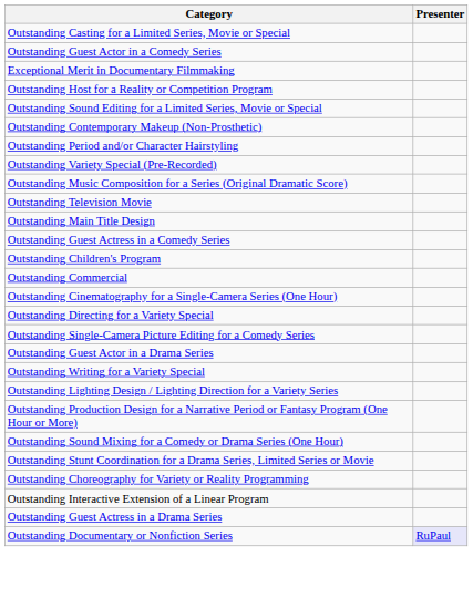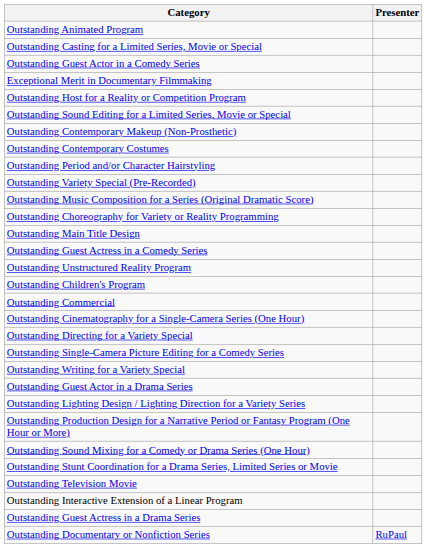 <table class="wikitable sortable" style="max-width:39em">
 <tr>
 <th scope="col">Category</th>
 <th scope="col">Presenter</th>
+</tr>
+<tr>
+<td><a href='#'>Outstanding Animated Program</a></td>
+<td></td>
 </tr>
 <tr>
 <td><a href='#'>Outstanding Casting for a Limited Series, Movie or Special</a></td>
 <td></td>
 </tr>
 <tr>
 <td><a href='#'>Outstanding Guest Actor in a Comedy Series</a></td>
 <td></td>
 </tr>
 <tr>
 <td><a href='#'>Exceptional Merit in Documentary Filmmaking</a></td>
 <td></td>
 </tr>
 <tr>
 <td><a href='#'>Outstanding Host for a Reality or Competition Program</a></td>
 <td></td>
 </tr>
 <tr>
 <td><a href='#'>Outstanding Sound Editing for a Limited Series, Movie or Special</a></td>
 <td></td>
 </tr>
 <tr>
 <td><a href='#'>Outstanding Contemporary Makeup (Non-Prosthetic)</a></td>
 <td></td>
 </tr>
 <tr>
+<td><a href='#'>Outstanding Contemporary Costumes</a></td>
+<td></td>
+</tr>
+<tr>
 <td><a href='#'>Outstanding Period and/or Character Hairstyling</a></td>
 <td></td>
 </tr>
 <tr>
 <td><a href='#'>Outstanding Variety Special (Pre-Recorded)</a></td>
 <td></td>
 </tr>
 <tr>
 <td><a href='#'>Outstanding Music Composition for a Series (Original Dramatic Score)</a></td>
 <td></td>
 </tr>
 <tr>
-<td><a href='#'>Outstanding Television Movie</a></td>
+<td><a href='#'>Outstanding Choreography for Variety or Reality Programming</a></td>
 <td></td>
 </tr>
 <tr>
 <td><a href='#'>Outstanding Main Title Design</a></td>
 <td></td>
 </tr>
 <tr>
 <td><a href='#'>Outstanding Guest Actress in a Comedy Series</a></td>
+<td></td>
+</tr>
+<tr>
+<td><a href='#'>Outstanding Unstructured Reality Program</a></td>
 <td></td>
 </tr>
 <tr>
 <td><a href='#'>Outstanding Children's Program</a></td>
 <td></td>
 </tr>
 <tr>
 <td><a href='#'>Outstanding Commercial</a></td>
 <td></td>
 </tr>
 <tr>
 <td><a href='#'>Outstanding Cinematography for a Single-Camera Series (One Hour)</a></td>
 <td></td>
 </tr>
 <tr>
 <td><a href='#'>Outstanding Directing for a Variety Special</a></td>
 <td></td>
 </tr>
 <tr>
 <td><a href='#'>Outstanding Single-Camera Picture Editing for a Comedy Series</a></td>
 <td></td>
 </tr>
 <tr>
-<td><a href='#'>Outstanding Guest Actor in a Drama Series</a></td>
+<td><a href='#'>Outstanding Writing for a Variety Special</a></td>
 <td></td>
 </tr>
 <tr>
-<td><a href='#'>Outstanding Writing for a Variety Special</a></td>
+<td><a href='#'>Outstanding Guest Actor in a Drama Series</a></td>
 <td></td>
 </tr>
 <tr>
 <td><a href='#'>Outstanding Lighting Design / Lighting Direction for a Variety Series</a></td>
 <td></td>
 </tr>
 <tr>
 <td><a href='#'>Outstanding Production Design for a Narrative Period or Fantasy Program (One Hour or More)</a></td>
 <td></td>
 </tr>
 <tr>
 <td><a href='#'>Outstanding Sound Mixing for a Comedy or Drama Series (One Hour)</a></td>
 <td></td>
 </tr>
 <tr>
 <td><a href='#'>Outstanding Stunt Coordination for a Drama Series, Limited Series or Movie</a></td>
 <td></td>
 </tr>
 <tr>
-<td><a href='#'>Outstanding Choreography for Variety or Reality Programming</a></td>
+<td><a href='#'>Outstanding Television Movie</a></td>
 <td></td>
 </tr>
 <tr>
 <td>Outstanding Interactive Extension of a Linear Program</td>
 <td></td>
 </tr>
 <tr>
 <td><a href='#'>Outstanding Guest Actress in a Drama Series</a></td>
 <td></td>
 </tr>
 <tr>
 <td><a href='#'>Outstanding Documentary or Nonfiction Series</a></td>
-<td style="background: lavender;"><a href='#'>RuPaul</a></td>
+<td><a href='#'>RuPaul</a></td>
 </tr>
 </table>
